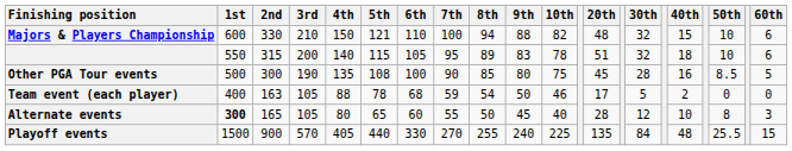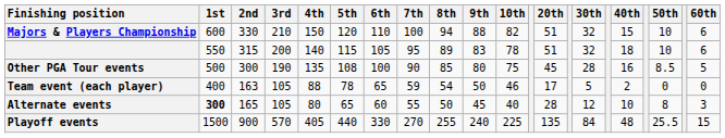 <table class=wikitable style=font-size:90%;text-align:center>
 <tr>
 <th style="text-align:left">Finishing position</th>
 <th style="width:30px;">1st</th>
 <th style="width:30px;">2nd</th>
 <th style="width:30px;">3rd</th>
 <th style="width:30px;">4th</th>
 <th style="width:30px;">5th</th>
 <th style="width:30px;">6th</th>
 <th style="width:30px;">7th</th>
 <th style="width:30px;">8th</th>
 <th style="width:30px;">9th</th>
 <th style="width:30px;">10th</th>
 <th rowspan="7"></th>
 <th style="width:30px;">20th</th>
 <th rowspan="7"></th>
 <th style="width:30px;">30th</th>
 <th rowspan="7"></th>
 <th style="width:30px;">40th</th>
 <th rowspan="7"></th>
 <th style="width:30px;">50th</th>
 <th rowspan="7"></th>
 <th style="width:30px;">60th</th>
 </tr>
 <tr>
 <th style="text-align:left"><a href='#'>Majors</a> & <a href='#'>Players Championship</a></th>
 <td>600</td>
 <td>330</td>
 <td>210</td>
 <td>150</td>
-<td>121</td>
+<td>120</td>
 <td>110</td>
 <td>100</td>
 <td>94</td>
 <td>88</td>
 <td>82</td>
-<td>48</td>
+<td>51</td>
 <td>32</td>
 <td>15</td>
 <td>10</td>
 <td>6</td>
 </tr>
 <tr>
 <th style="text-align:left"></th>
 <td>550</td>
 <td>315</td>
 <td>200</td>
 <td>140</td>
 <td>115</td>
 <td>105</td>
 <td>95</td>
 <td>89</td>
 <td>83</td>
 <td>78</td>
 <td>51</td>
 <td>32</td>
 <td>18</td>
 <td>10</td>
 <td>6</td>
 </tr>
 <tr>
 <th style="text-align:left">Other PGA Tour events</th>
 <td>500</td>
 <td>300</td>
 <td>190</td>
 <td>135</td>
 <td>108</td>
 <td>100</td>
 <td>90</td>
 <td>85</td>
 <td>80</td>
 <td>75</td>
 <td>45</td>
 <td>28</td>
 <td>16</td>
 <td>8.5</td>
 <td>5</td>
 </tr>
 <tr>
 <th style="text-align:left">Team event (each player)</th>
 <td>400</td>
 <td>163</td>
 <td>105</td>
 <td>88</td>
 <td>78</td>
-<td>68</td>
+<td>65</td>
 <td>59</td>
 <td>54</td>
 <td>50</td>
 <td>46</td>
 <td>17</td>
 <td>5</td>
 <td>2</td>
 <td>0</td>
 <td>0</td>
 </tr>
 <tr>
 <th style="text-align:left">Alternate events</th>
 <td><strong>300</strong></td>
 <td>165</td>
 <td>105</td>
 <td>80</td>
 <td>65</td>
 <td>60</td>
 <td>55</td>
 <td>50</td>
 <td>45</td>
 <td>40</td>
 <td>28</td>
 <td>12</td>
 <td>10</td>
 <td>8</td>
 <td>3</td>
 </tr>
 <tr>
 <th style="text-align:left">Playoff events</th>
 <td>1500</td>
 <td>900</td>
 <td>570</td>
 <td>405</td>
 <td>440</td>
 <td>330</td>
 <td>270</td>
 <td>255</td>
 <td>240</td>
 <td>225</td>
 <td>135</td>
 <td>84</td>
 <td>48</td>
 <td>25.5</td>
 <td>15</td>
 </tr>
 </table>
